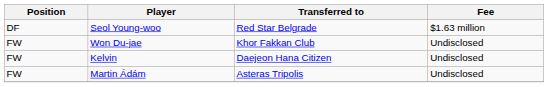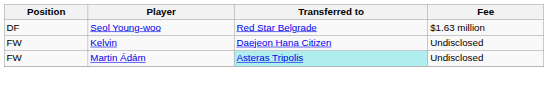 <table class="wikitable sortable" style="width:70%; text-align:center; font-size:100%; text-align:left;">
 <tr>
 <th>Position</th>
 <th>Player</th>
 <th>Transferred to</th>
 <th>Fee</th>
 </tr>
 <tr>
 <td>DF</td>
 <td> <a href='#'>Seol Young-woo</a></td>
 <td> <a href='#'>Red Star Belgrade</a></td>
 <td>$1.63 million</td>
 </tr>
 <tr>
 <td>FW</td>
-<td> <a href='#'>Won Du-jae</a></td>
-<td> <a href='#'>Khor Fakkan Club</a></td>
-<td>Undisclosed</td>
-</tr>
-<tr>
-<td>FW</td>
 <td> <a href='#'>Kelvin</a></td>
 <td> <a href='#'>Daejeon Hana Citizen</a></td>
 <td>Undisclosed</td>
 </tr>
 <tr>
 <td>FW</td>
 <td> <a href='#'>Martin Ádám</a></td>
-<td> <a href='#'>Asteras Tripolis</a></td>
+<td style="background: paleturquoise;"> <a href='#'>Asteras Tripolis</a></td>
 <td>Undisclosed</td>
 </tr>
 <tr>
 </tr>
 </table>
